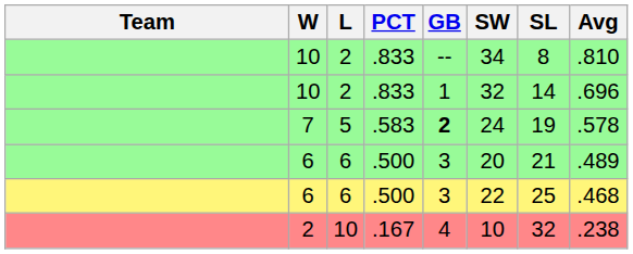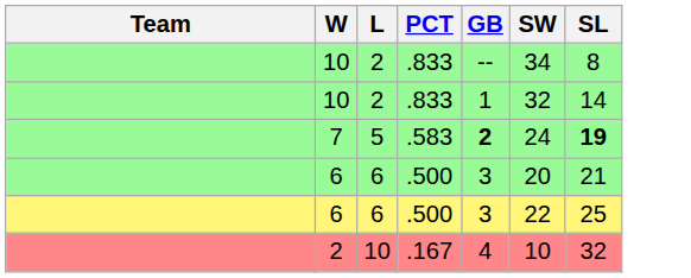 <table class=wikitable style="text-align:center;">
 <tr>
 <th style="width:200px;">Team</th>
 <th width=20px>W</th>
 <th width=20px>L</th>
 <th width=35px><a href='#'>PCT</a></th>
 <th width=25px><a href='#'>GB</a></th>
 <th width=30px>SW</th>
 <th width=30px>SL</th>
-<th width=35px>Avg</th>
 </tr>
 <tr style="background:#98fb98;">
 <td align=left></td>
 <td>10</td>
 <td>2</td>
 <td>.833</td>
 <td>--</td>
 <td>34</td>
 <td>8</td>
-<td>.810</td>
 </tr>
 <tr style="background:#98fb98;">
 <td align=left></td>
 <td>10</td>
 <td>2</td>
 <td>.833</td>
 <td>1</td>
 <td>32</td>
 <td>14</td>
-<td>.696</td>
 </tr>
 <tr style="background:#98fb98;">
 <td align=left></td>
 <td>7</td>
 <td>5</td>
 <td>.583</td>
 <td><strong>2</strong></td>
 <td>24</td>
-<td>19</td>
-<td>.578</td>
+<td><strong>19</strong></td>
 </tr>
 <tr style="background:#98fb98;">
 <td align=left></td>
 <td>6</td>
 <td>6</td>
 <td>.500</td>
 <td>3</td>
 <td>20</td>
 <td>21</td>
-<td>.489</td>
 </tr>
 <tr style="background:#fff67a;">
 <td align=left></td>
 <td>6</td>
 <td>6</td>
 <td>.500</td>
 <td>3</td>
 <td>22</td>
 <td>25</td>
-<td>.468</td>
 </tr>
 <tr style="background:#ff8789;">
 <td align=left></td>
 <td>2</td>
 <td>10</td>
 <td>.167</td>
 <td>4</td>
 <td>10</td>
 <td>32</td>
-<td>.238</td>
 </tr>
 </table>
